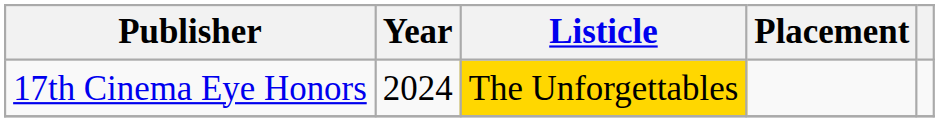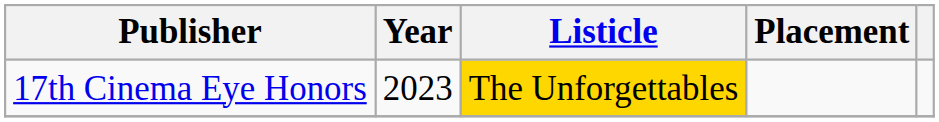 <table class="wikitable plainrowheaders">
 <tr>
 <th scope="col">Publisher</th>
 <th scope="col">Year</th>
 <th scope="col"><a href='#'>Listicle</a></th>
 <th scope="col">Placement</th>
 <th scope="col"></th>
 </tr>
 <tr>
 <td><a href='#'>17th Cinema Eye Honors</a></td>
-<td>2024</td>
+<td>2023</td>
 <td style="background: gold;">The Unforgettables</td>
 <td></td>
 <td style="text-align:center;"></td>
 </tr>
 <tr>
 </tr>
 </table>
